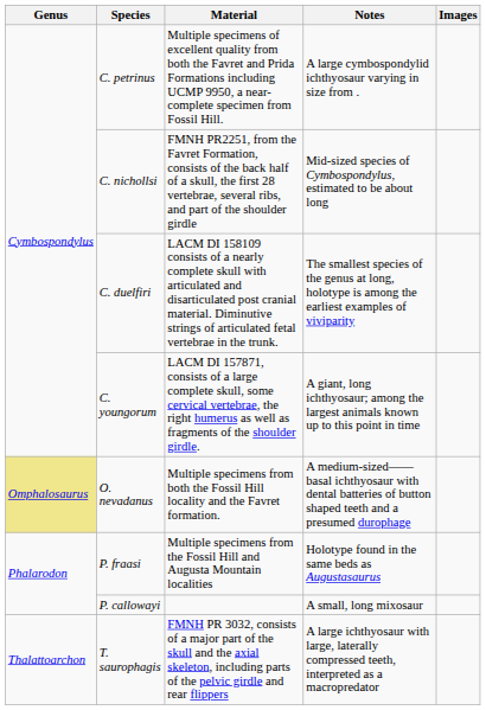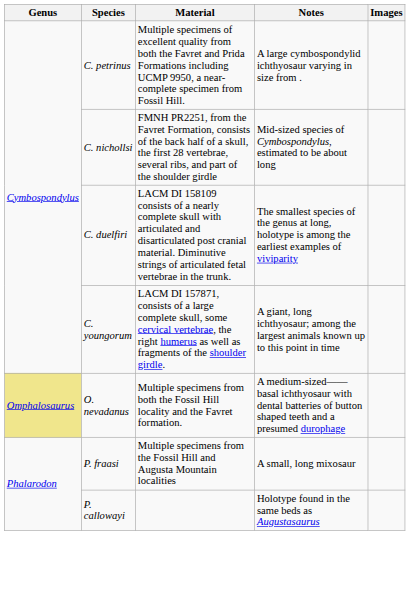 <table class="wikitable">
 <tr>
 <th>Genus</th>
 <th>Species</th>
 <th>Material</th>
 <th>Notes</th>
 <th>Images</th>
 </tr>
 <tr>
 <td rowspan="4"><em><a href='#'>Cymbospondylus</a></em></td>
 <td><em>C. petrinus</em></td>
 <td>Multiple specimens of excellent quality from both the Favret and Prida Formations including UCMP 9950, a near-complete specimen from Fossil Hill.</td>
 <td>A large cymbospondylid ichthyosaur varying in size from .</td>
 <td></td>
 </tr>
 <tr>
 <td><em>C. nichollsi</em></td>
 <td>FMNH PR2251, from the Favret Formation, consists of the back half of a skull, the first 28 vertebrae, several ribs, and part of the shoulder girdle</td>
 <td>Mid-sized species of <em>Cymbospondylus</em>, estimated to be about  long</td>
 <td></td>
 </tr>
 <tr>
 <td><em>C. duelfiri</em></td>
 <td>LACM DI 158109 consists of a nearly complete skull with articulated and disarticulated post cranial material. Diminutive strings of articulated fetal vertebrae in the trunk.</td>
 <td>The smallest species of the genus at  long, holotype is among the earliest examples of <a href='#'>viviparity</a></td>
 <td></td>
 </tr>
 <tr>
 <td><em>C. youngorum</em></td>
 <td>LACM DI 157871, consists of a large complete skull, some <a href='#'>cervical vertebrae</a>, the right <a href='#'>humerus</a> as well as fragments of the <a href='#'>shoulder girdle</a>.</td>
 <td>A giant,  long ichthyosaur; among the largest animals known up to this point in time</td>
 <td></td>
 </tr>
 <tr>
 <td style="background: khaki;"><em><a href='#'>Omphalosaurus</a></em></td>
 <td><em>O. nevadanus</em></td>
 <td>Multiple specimens from both the Fossil Hill locality and the Favret formation.</td>
 <td>A medium-sized——basal ichthyosaur with dental batteries of button shaped teeth and a presumed <a href='#'>durophage</a></td>
 <td></td>
 </tr>
 <tr>
 <td rowspan="2"><em><a href='#'>Phalarodon</a></em></td>
 <td><em>P. fraasi</em></td>
 <td>Multiple specimens from the Fossil Hill and Augusta Mountain localities</td>
-<td>Holotype found in the same beds as <em><a href='#'>Augustasaurus</a></em></td>
+<td>A small,  long mixosaur</td>
 <td></td>
 </tr>
 <tr>
 <td><em>P. callowayi</em></td>
 <td></td>
-<td>A small,  long mixosaur</td>
-<td></td>
-</tr>
-<tr>
-<td><em><a href='#'>Thalattoarchon</a></em></td>
-<td><em>T. saurophagis</em></td>
-<td><a href='#'>FMNH</a> PR 3032, consists of a major part of the <a href='#'>skull</a> and the <a href='#'>axial skeleton</a>, including parts of the <a href='#'>pelvic girdle</a> and rear <a href='#'>flippers</a></td>
-<td>A large ichthyosaur with large, laterally compressed teeth, interpreted as a macropredator</td>
+<td>Holotype found in the same beds as <em><a href='#'>Augustasaurus</a></em></td>
 <td></td>
 </tr>
 </table>
